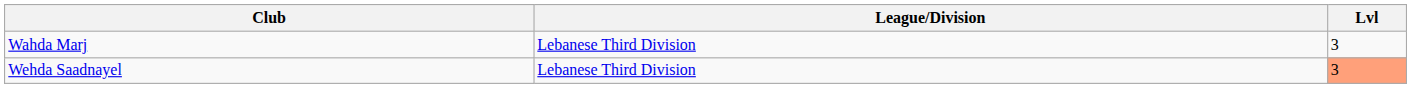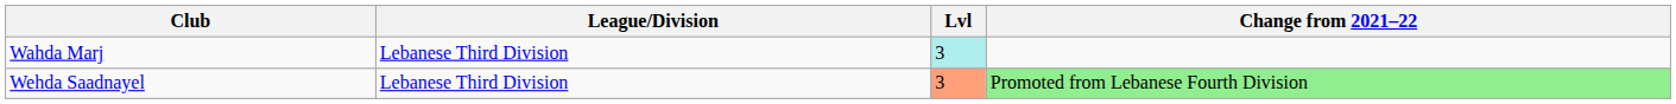 <table class="wikitable sortable" width="100%" style="font-size:90%">
 <tr>
 <th width="20%">Club</th>
 <th width="30%">League/Division</th>
 <th width="3%">Lvl</th>
+<th width="37%">Change from <a href='#'>2021–22</a></th>
 </tr>
 <tr>
 <td><a href='#'>Wahda Marj</a></td>
 <td><a href='#'>Lebanese Third Division</a></td>
-<td>3</td>
+<td style="background: paleturquoise;">3</td>
+<td></td>
 </tr>
 <tr>
 <td><a href='#'>Wehda Saadnayel</a></td>
 <td><a href='#'>Lebanese Third Division</a></td>
 <td style="background: lightsalmon;">3</td>
+<td style="background:lightgreen">Promoted from Lebanese Fourth Division</td>
 </tr>
 </table>
